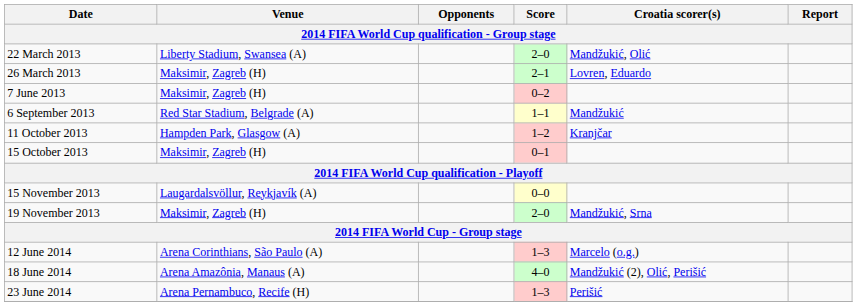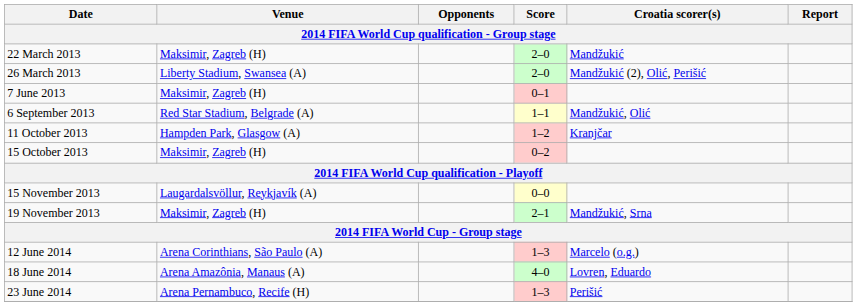 <table class="wikitable" width=85%; style="font-size:95%;">
 <tr>
 <th>Date</th>
 <th>Venue</th>
 <th>Opponents</th>
 <th>Score</th>
 <th>Croatia scorer(s)</th>
 <th>Report</th>
 </tr>
 <tr>
 <th colspan=7><a href='#'>2014 FIFA World Cup qualification - Group stage</a></th>
 </tr>
 <tr>
 <td>22 March 2013</td>
-<td><a href='#'>Liberty Stadium</a>, <a href='#'>Swansea</a> (A)</td>
+<td><a href='#'>Maksimir</a>, <a href='#'>Zagreb</a> (H)</td>
 <td></td>
 <td align=center bgcolor=#CCFFCC>2–0</td>
-<td><a href='#'>Mandžukić</a>, <a href='#'>Olić</a></td>
+<td><a href='#'>Mandžukić</a></td>
 <td></td>
 </tr>
 <tr>
 <td>26 March 2013</td>
-<td><a href='#'>Maksimir</a>, <a href='#'>Zagreb</a> (H)</td>
+<td><a href='#'>Liberty Stadium</a>, <a href='#'>Swansea</a> (A)</td>
 <td></td>
-<td align=center bgcolor=#CCFFCC>2–1</td>
-<td><a href='#'>Lovren</a>, <a href='#'>Eduardo</a></td>
+<td align="center" bgcolor=#CCFFCC>2–0</td>
+<td><a href='#'>Mandžukić</a> (2), <a href='#'>Olić</a>, <a href='#'>Perišić</a></td>
 <td></td>
 </tr>
 <tr>
 <td>7 June 2013</td>
 <td><a href='#'>Maksimir</a>, <a href='#'>Zagreb</a> (H)</td>
 <td></td>
-<td align="center" bgcolor=#FFCCCC>0–2</td>
+<td align=center bgcolor=#FFCCCC>0–1</td>
 <td></td>
 <td></td>
 </tr>
 <tr>
 <td>6 September 2013</td>
 <td><a href='#'>Red Star Stadium</a>, <a href='#'>Belgrade</a> (A)</td>
 <td></td>
 <td align=center bgcolor=#FFFFCC>1–1</td>
-<td><a href='#'>Mandžukić</a></td>
+<td><a href='#'>Mandžukić</a>, <a href='#'>Olić</a></td>
 <td></td>
 </tr>
 <tr>
 <td>11 October 2013</td>
 <td><a href='#'>Hampden Park</a>, <a href='#'>Glasgow</a> (A)</td>
 <td></td>
 <td align="center" bgcolor=#FFCCCC>1–2</td>
 <td><a href='#'>Kranjčar</a></td>
 <td></td>
 </tr>
 <tr>
 <td>15 October 2013</td>
 <td><a href='#'>Maksimir</a>, <a href='#'>Zagreb</a> (H)</td>
 <td></td>
-<td align=center bgcolor=#FFCCCC>0–1</td>
+<td align="center" bgcolor=#FFCCCC>0–2</td>
 <td></td>
 <td></td>
 </tr>
 <tr>
 <th colspan=7><a href='#'>2014 FIFA World Cup qualification - Playoff</a></th>
 </tr>
 <tr>
 <td>15 November 2013</td>
 <td><a href='#'>Laugardalsvöllur</a>, <a href='#'>Reykjavík</a> (A)</td>
 <td></td>
 <td align="center" bgcolor=#FFFFCC>0–0</td>
 <td></td>
 <td></td>
 </tr>
 <tr>
 <td>19 November 2013</td>
 <td><a href='#'>Maksimir</a>, <a href='#'>Zagreb</a> (H)</td>
 <td></td>
-<td align="center" bgcolor=#CCFFCC>2–0</td>
+<td align=center bgcolor=#CCFFCC>2–1</td>
 <td><a href='#'>Mandžukić</a>, <a href='#'>Srna</a></td>
 <td></td>
 </tr>
 <tr>
 <th colspan=7><a href='#'>2014 FIFA World Cup - Group stage</a></th>
 </tr>
 <tr>
 <td>12 June 2014</td>
 <td><a href='#'>Arena Corinthians</a>, <a href='#'>São Paulo</a> (A)</td>
 <td></td>
 <td align="center" bgcolor=#FFCCCC>1–3</td>
 <td><a href='#'>Marcelo</a> (<a href='#'>o.g.</a>)</td>
 <td></td>
 </tr>
 <tr>
 <td>18 June 2014</td>
 <td><a href='#'>Arena Amazônia</a>, <a href='#'>Manaus</a> (A)</td>
 <td></td>
 <td align="center" bgcolor=#CCFFCC>4–0</td>
-<td><a href='#'>Mandžukić</a> (2), <a href='#'>Olić</a>, <a href='#'>Perišić</a></td>
+<td><a href='#'>Lovren</a>, <a href='#'>Eduardo</a></td>
 <td></td>
 </tr>
 <tr>
 <td>23 June 2014</td>
 <td><a href='#'>Arena Pernambuco</a>, <a href='#'>Recife</a> (H)</td>
 <td></td>
 <td align="center" bgcolor=#FFCCCC>1–3</td>
 <td><a href='#'>Perišić</a></td>
 <td></td>
 </tr>
 <tr>
 </tr>
 </table>
